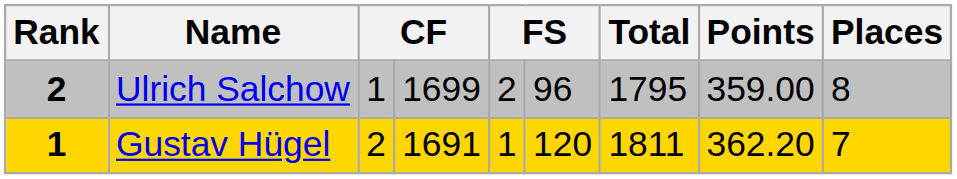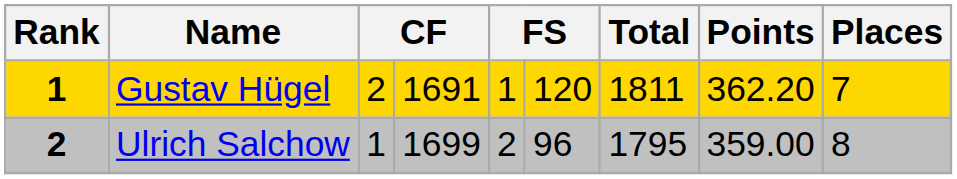 <table class="wikitable">
 <tr>
 <th>Rank</th>
 <th>Name</th>
 <th colspan=2>CF</th>
 <th colspan=2>FS</th>
 <th>Total</th>
 <th>Points</th>
 <th>Places</th>
+</tr>
+<tr bgcolor=gold>
+<td align=center><strong>1</strong></td>
+<td> <a href='#'>Gustav Hügel</a></td>
+<td>2</td>
+<td>1691</td>
+<td>1</td>
+<td>120</td>
+<td>1811</td>
+<td>362.20</td>
+<td>7</td>
 </tr>
 <tr bgcolor=silver>
 <td align=center><strong>2</strong></td>
 <td> <a href='#'>Ulrich Salchow</a></td>
 <td>1</td>
 <td>1699</td>
 <td>2</td>
 <td>96</td>
 <td>1795</td>
 <td>359.00</td>
 <td>8</td>
 </tr>
-<tr bgcolor=gold>
-<td align=center><strong>1</strong></td>
-<td> <a href='#'>Gustav Hügel</a></td>
-<td>2</td>
-<td>1691</td>
-<td>1</td>
-<td>120</td>
-<td>1811</td>
-<td>362.20</td>
-<td>7</td>
-</tr>
 </table>
